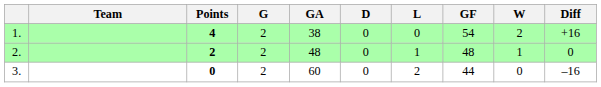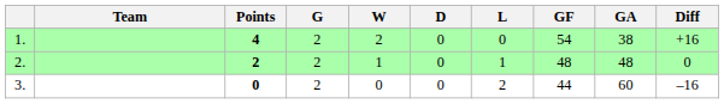 <table class=wikitable style="text-align:center">
 <tr bgcolor="#DCDCDC">
 <th width="25"></th>
 <th width="200">Team</th>
 <th width="60">Points</th>
 <th width="60">G</th>
-<th width="60">GA</th>
+<th width="60">W</th>
 <th width="60">D</th>
 <th width="60">L</th>
 <th width="60">GF</th>
-<th width="60">W</th>
+<th width="60">GA</th>
 <th width="60">Diff</th>
 </tr>
 <tr bgcolor=#AAFFAA>
 <td>1.</td>
 <td align=left></td>
 <td><strong>4</strong></td>
 <td>2</td>
-<td>38</td>
+<td>2</td>
 <td>0</td>
 <td>0</td>
 <td>54</td>
-<td>2</td>
+<td>38</td>
 <td>+16</td>
 </tr>
 <tr bgcolor=#AAFFAA>
 <td>2.</td>
 <td align=left></td>
 <td><strong>2</strong></td>
 <td>2</td>
-<td>48</td>
+<td>1</td>
 <td>0</td>
 <td>1</td>
 <td>48</td>
-<td>1</td>
+<td>48</td>
 <td>0</td>
 </tr>
 <tr bgcolor=#FFFFFF>
 <td>3.</td>
 <td align=left></td>
 <td><strong>0</strong></td>
 <td>2</td>
-<td>60</td>
+<td>0</td>
 <td>0</td>
 <td>2</td>
 <td>44</td>
-<td>0</td>
+<td>60</td>
 <td>–16</td>
 </tr>
 </table>
